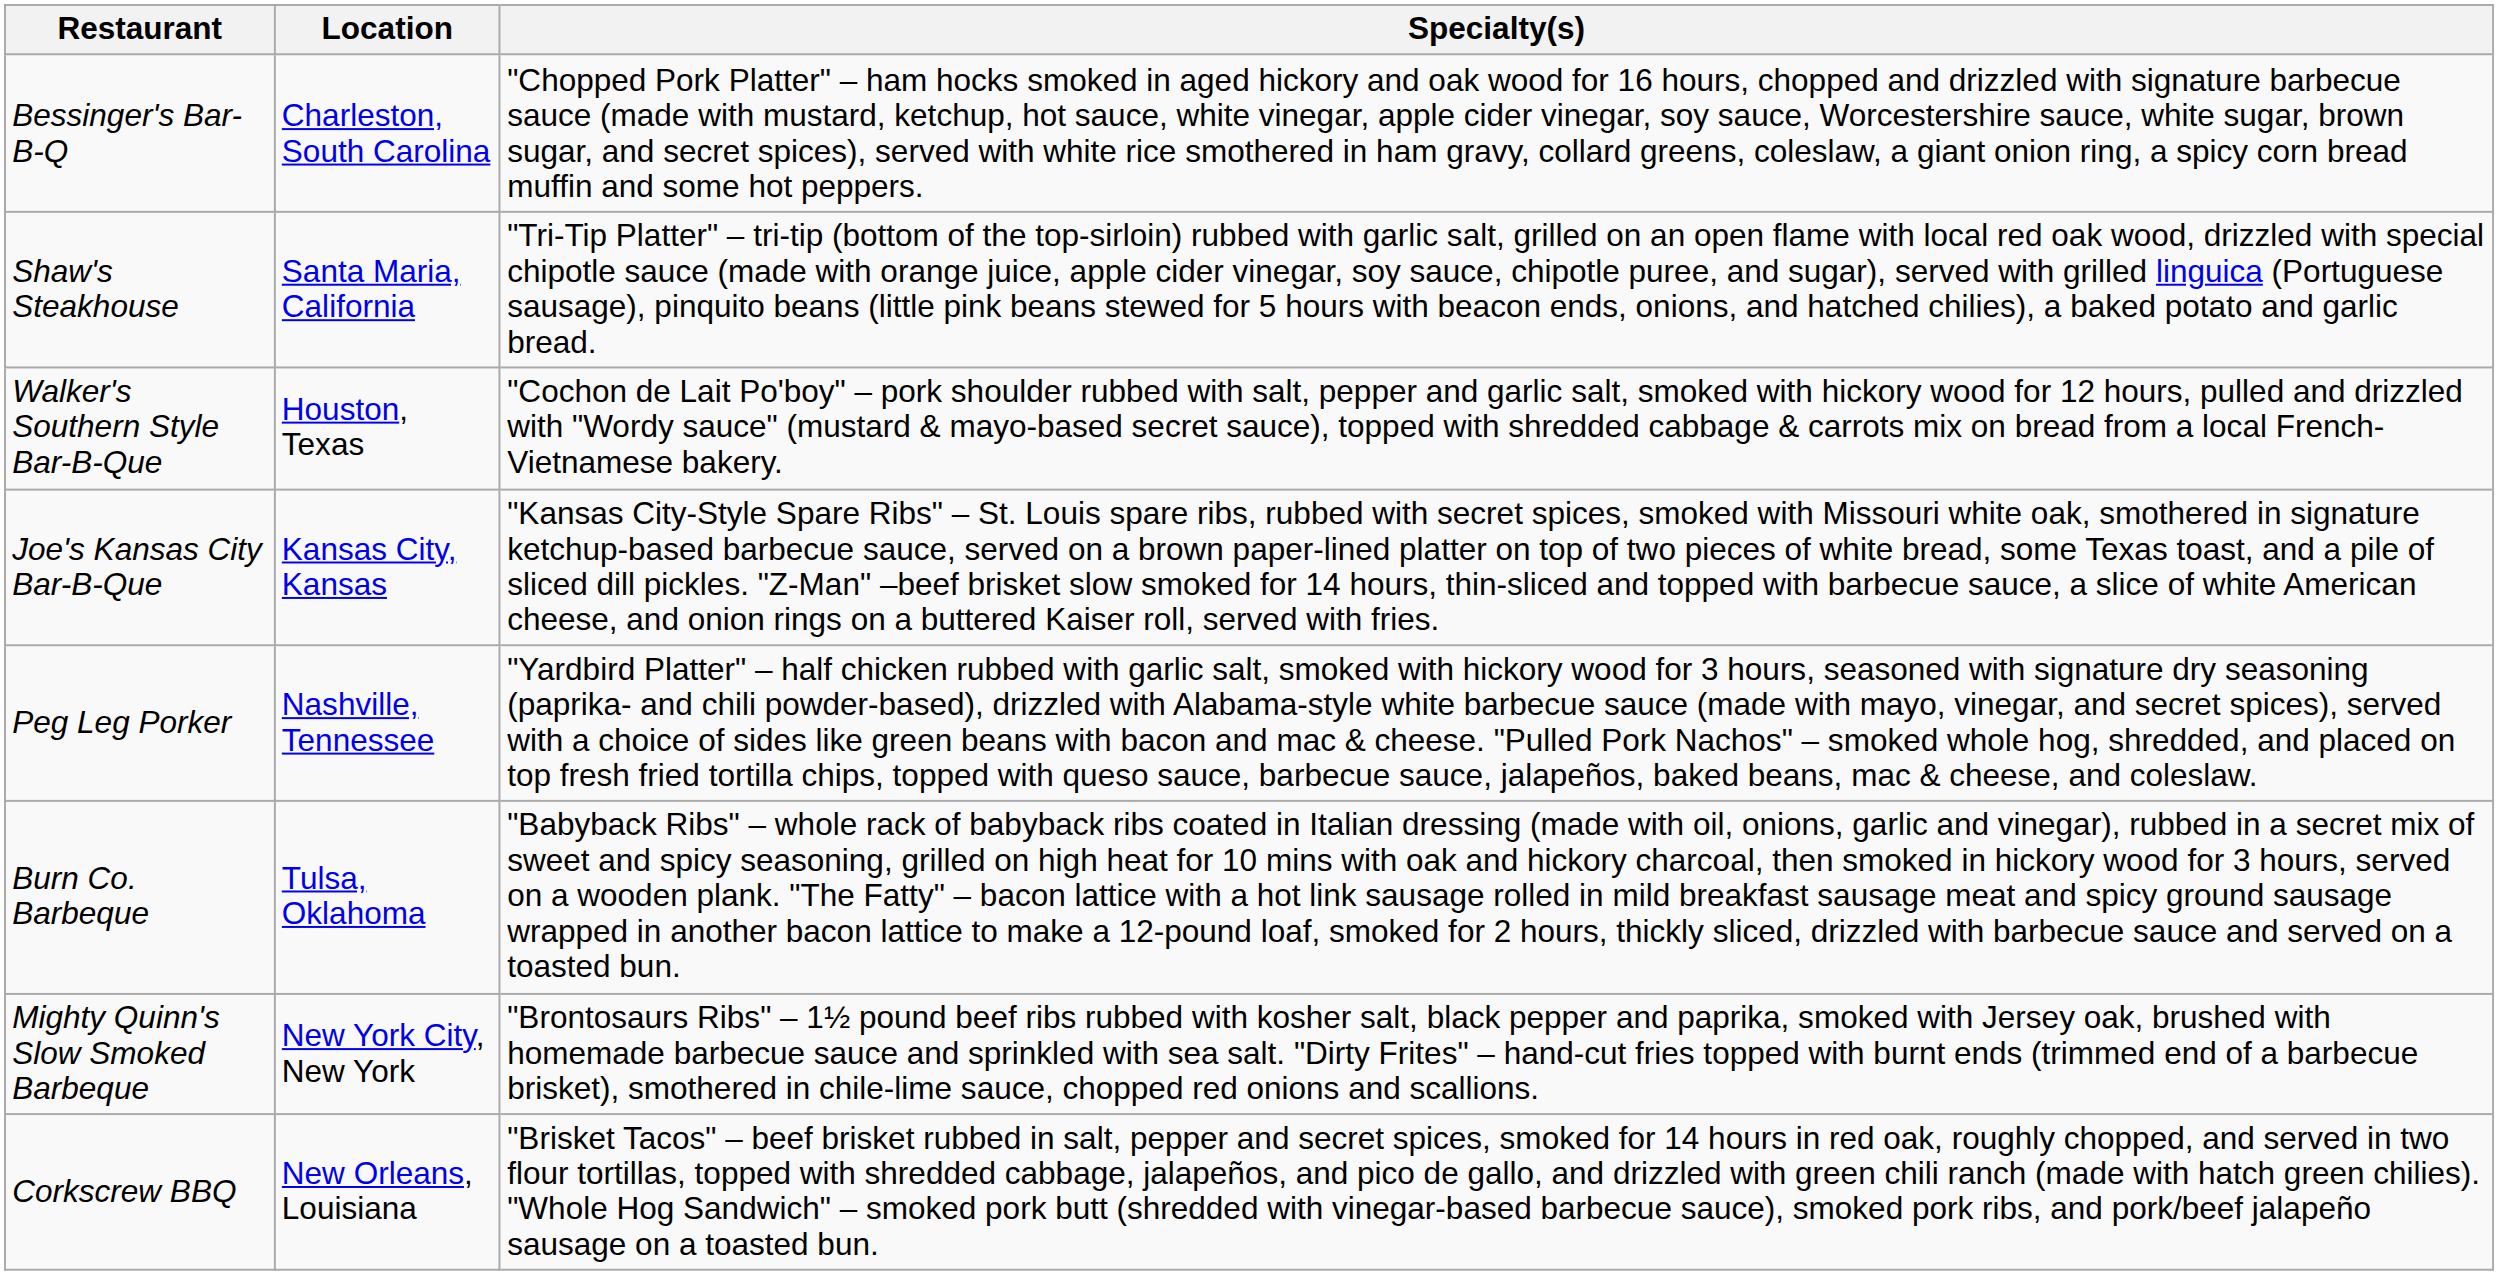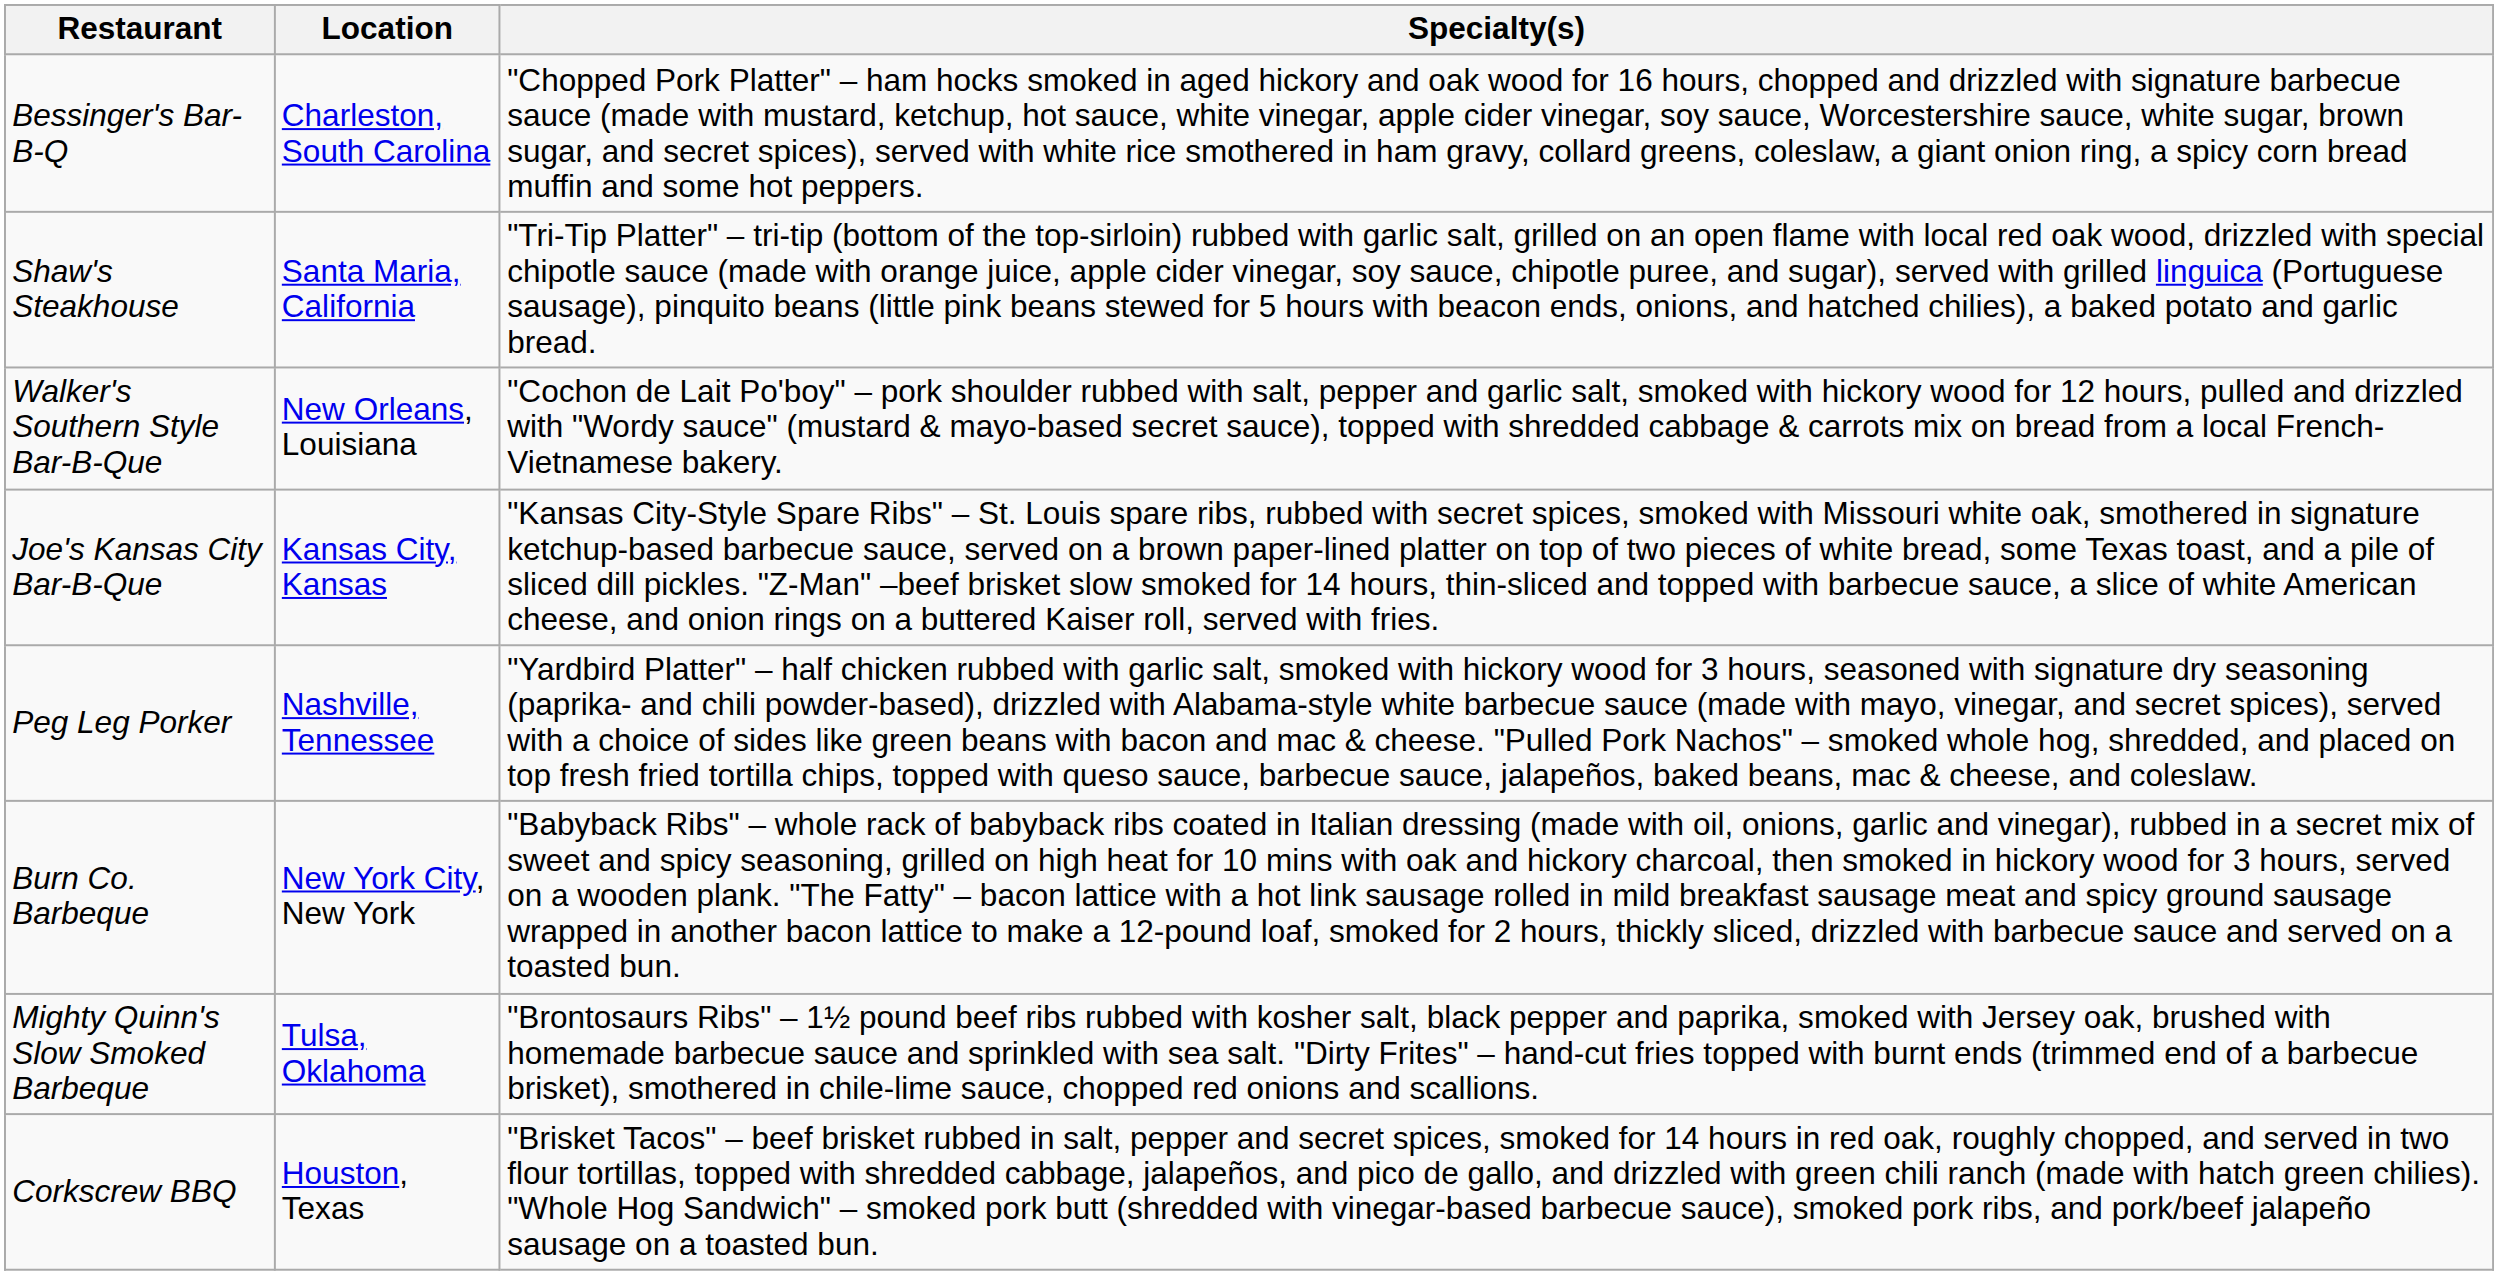 <table class="wikitable" style="width:100%;">
 <tr>
 <th>Restaurant</th>
 <th>Location</th>
 <th>Specialty(s)</th>
 </tr>
 <tr>
 <td><em>Bessinger's Bar-B-Q</em></td>
 <td><a href='#'>Charleston, South Carolina</a></td>
 <td>"Chopped Pork Platter" – ham hocks smoked in aged hickory and oak wood for 16 hours, chopped and drizzled with signature barbecue sauce (made with mustard, ketchup, hot sauce, white vinegar, apple cider vinegar, soy sauce, Worcestershire sauce, white sugar, brown sugar, and secret spices), served with white rice smothered in ham gravy, collard greens, coleslaw,  a giant onion ring, a spicy corn bread muffin and some hot peppers.</td>
 </tr>
 <tr>
 <td><em>Shaw's Steakhouse</em></td>
 <td><a href='#'>Santa Maria, California</a></td>
 <td>"Tri-Tip Platter" – tri-tip (bottom of the top-sirloin) rubbed with garlic salt, grilled on an open flame with local red oak wood, drizzled with special chipotle sauce (made with orange juice, apple cider vinegar, soy sauce, chipotle puree, and sugar), served with grilled <a href='#'>linguica</a> (Portuguese sausage), pinquito beans (little pink beans stewed for 5 hours with beacon ends, onions, and hatched chilies), a baked potato and garlic bread.</td>
 </tr>
 <tr>
 <td><em>Walker's Southern Style Bar-B-Que</em></td>
-<td><a href='#'>Houston</a>, Texas</td>
+<td><a href='#'>New Orleans</a>, Louisiana</td>
 <td>"Cochon de Lait Po'boy" – pork shoulder rubbed with salt, pepper and garlic salt, smoked with hickory wood for 12 hours, pulled and drizzled with "Wordy sauce" (mustard & mayo-based secret sauce), topped with shredded cabbage & carrots mix on bread from a local French-Vietnamese bakery.</td>
 </tr>
 <tr>
 <td><em>Joe's Kansas City Bar-B-Que</em></td>
 <td><a href='#'>Kansas City, Kansas</a></td>
 <td>"Kansas City-Style Spare Ribs" – St. Louis spare ribs, rubbed with secret spices, smoked with Missouri white oak, smothered in  signature ketchup-based barbecue sauce, served on a brown paper-lined platter on top of two pieces of white bread, some Texas toast, and a pile of sliced dill pickles. "Z-Man" –beef brisket slow smoked for 14 hours, thin-sliced and topped with barbecue sauce, a slice of white American cheese, and onion rings on a buttered Kaiser roll, served with fries.</td>
 </tr>
 <tr>
 <td><em>Peg Leg Porker</em></td>
 <td><a href='#'>Nashville, Tennessee</a></td>
 <td>"Yardbird Platter" – half chicken rubbed with garlic salt, smoked with hickory wood for 3 hours, seasoned with signature dry seasoning (paprika- and chili powder-based), drizzled with Alabama-style white barbecue sauce (made with mayo, vinegar, and secret spices), served with a choice of sides like green beans with bacon and mac & cheese. "Pulled Pork Nachos" – smoked whole hog, shredded, and placed on top fresh fried tortilla chips, topped with queso sauce, barbecue sauce, jalapeños, baked beans, mac & cheese, and coleslaw.</td>
 </tr>
 <tr>
 <td><em>Burn Co. Barbeque</em></td>
-<td><a href='#'>Tulsa, Oklahoma</a></td>
+<td><a href='#'>New York City</a>, New York</td>
 <td>"Babyback Ribs" – whole rack of babyback ribs coated in Italian dressing (made with oil, onions, garlic and vinegar), rubbed in a secret mix of sweet and spicy seasoning, grilled on high heat for 10 mins with oak and hickory charcoal,  then smoked in hickory wood for 3 hours, served on a wooden plank. "The Fatty" – bacon lattice with a hot link sausage rolled in mild breakfast sausage meat and spicy ground sausage wrapped in another bacon lattice to make a 12-pound loaf, smoked for 2 hours, thickly sliced, drizzled with barbecue sauce and served on a toasted bun.</td>
 </tr>
 <tr>
 <td><em>Mighty Quinn's Slow Smoked Barbeque</em></td>
-<td><a href='#'>New York City</a>, New York</td>
+<td><a href='#'>Tulsa, Oklahoma</a></td>
 <td>"Brontosaurs Ribs" – 1½ pound beef ribs rubbed with kosher salt, black pepper and paprika, smoked with Jersey oak, brushed with homemade barbecue sauce and sprinkled with sea salt. "Dirty Frites" – hand-cut fries topped with burnt ends (trimmed end of a barbecue brisket), smothered in chile-lime sauce, chopped red onions and scallions.</td>
 </tr>
 <tr>
 <td><em>Corkscrew BBQ</em></td>
-<td><a href='#'>New Orleans</a>, Louisiana</td>
+<td><a href='#'>Houston</a>, Texas</td>
 <td>"Brisket Tacos" – beef brisket rubbed in salt, pepper and secret spices, smoked for 14 hours in red oak, roughly chopped, and served in two flour tortillas, topped with shredded cabbage, jalapeños, and pico de gallo, and drizzled with green chili ranch (made with hatch green chilies). "Whole Hog Sandwich" – smoked pork butt (shredded with vinegar-based barbecue sauce), smoked pork ribs, and pork/beef jalapeño sausage on a toasted bun.</td>
 </tr>
 </table>
